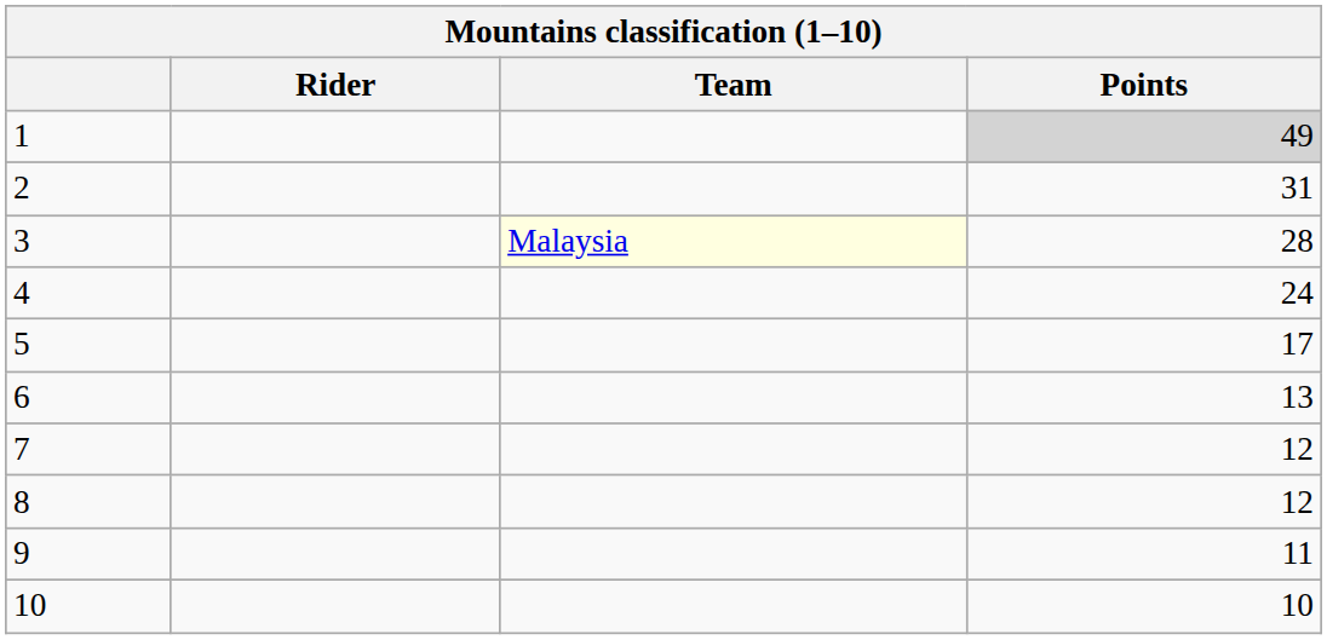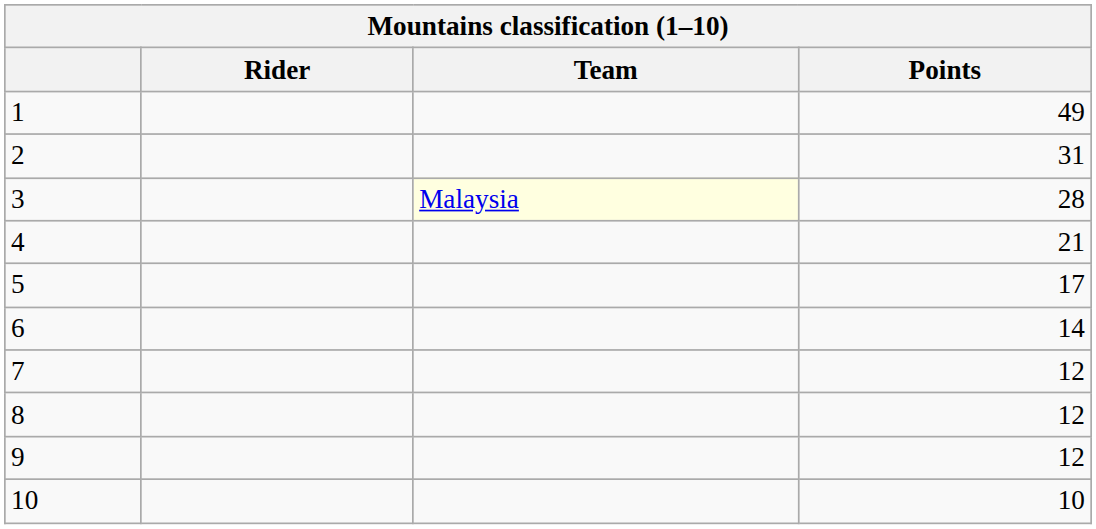 <table class="wikitable" style="width:40em;margin-bottom:0">
 <tr>
 <th colspan=4>Mountains classification (1–10)</th>
 </tr>
 <tr>
 <th></th>
 <th>Rider</th>
 <th>Team</th>
 <th>Points</th>
 </tr>
 <tr>
 <td>1</td>
 <td> </td>
 <td></td>
-<td align=right style="background: lightgrey;">49</td>
+<td align=right>49</td>
 </tr>
 <tr>
 <td>2</td>
 <td></td>
 <td></td>
 <td align=right>31</td>
 </tr>
 <tr>
 <td>3</td>
 <td></td>
 <td style="background: lightyellow;"><a href='#'>Malaysia</a></td>
 <td align=right>28</td>
 </tr>
 <tr>
 <td>4</td>
 <td></td>
 <td></td>
-<td align=right>24</td>
+<td align=right>21</td>
 </tr>
 <tr>
 <td>5</td>
 <td></td>
 <td></td>
 <td align=right>17</td>
 </tr>
 <tr>
 <td>6</td>
 <td></td>
 <td></td>
-<td align=right>13</td>
+<td align=right>14</td>
 </tr>
 <tr>
 <td>7</td>
 <td></td>
 <td></td>
 <td align=right>12</td>
 </tr>
 <tr>
 <td>8</td>
 <td></td>
 <td></td>
 <td align=right>12</td>
 </tr>
 <tr>
 <td>9</td>
 <td></td>
 <td></td>
-<td align=right>11</td>
+<td align=right>12</td>
 </tr>
 <tr>
 <td>10</td>
 <td></td>
 <td></td>
 <td align=right>10</td>
 </tr>
 </table>
